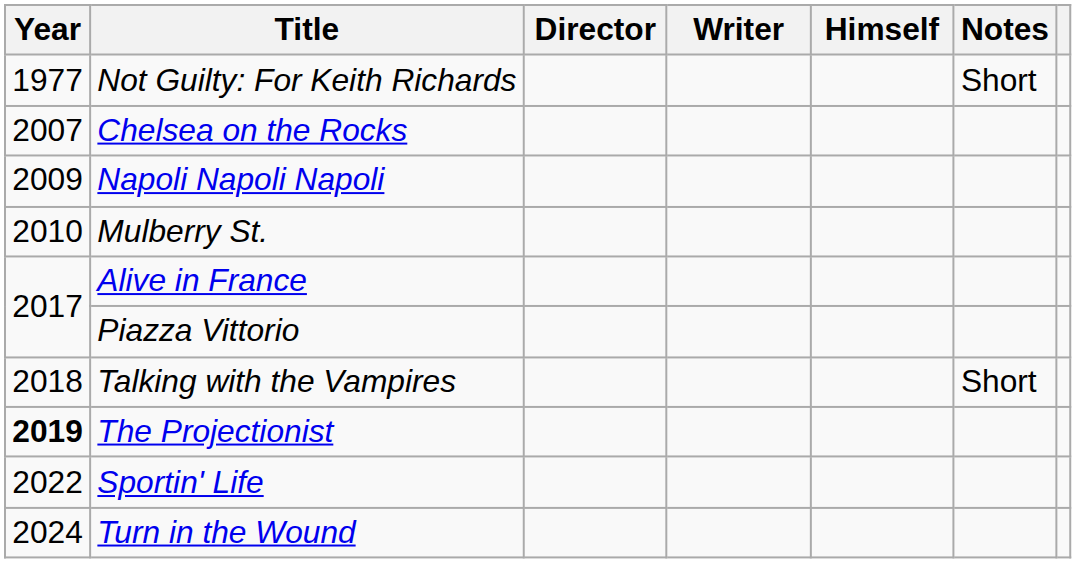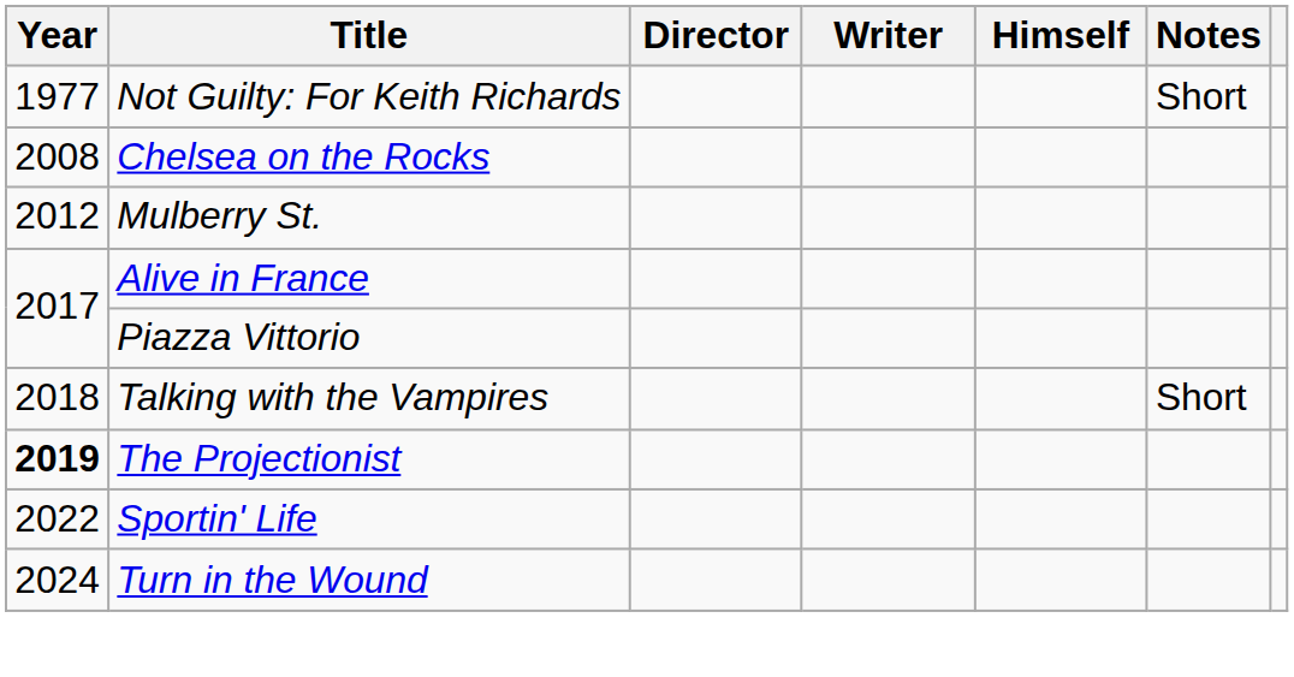 <table class="wikitable">
 <tr>
 <th>Year</th>
 <th>Title</th>
 <th width=65>Director</th>
 <th width=65>Writer</th>
 <th width=65>Himself</th>
 <th>Notes</th>
 <th></th>
 </tr>
 <tr>
 <td>1977</td>
 <td><em>Not Guilty: For Keith Richards</em></td>
 <td></td>
 <td></td>
 <td></td>
 <td>Short</td>
 <td></td>
 </tr>
 <tr>
-<td>2007</td>
+<td>2008</td>
 <td><em><a href='#'>Chelsea on the Rocks</a></em></td>
 <td></td>
 <td></td>
 <td></td>
 <td></td>
 <td></td>
 </tr>
 <tr>
-<td>2009</td>
-<td><em><a href='#'>Napoli Napoli Napoli</a></em></td>
-<td></td>
-<td></td>
-<td></td>
-<td></td>
-<td></td>
-</tr>
-<tr>
-<td>2010</td>
+<td>2012</td>
 <td><em>Mulberry St.</em></td>
 <td></td>
 <td></td>
 <td></td>
 <td></td>
 <td></td>
 </tr>
 <tr>
 <td rowspan="2">2017</td>
 <td><em><a href='#'>Alive in France</a></em></td>
 <td></td>
 <td></td>
 <td></td>
 <td></td>
 <td></td>
 </tr>
 <tr>
 <td><em>Piazza Vittorio</em></td>
 <td></td>
 <td></td>
 <td></td>
 <td></td>
 <td></td>
 </tr>
 <tr>
 <td>2018</td>
 <td><em>Talking with the Vampires</em></td>
 <td></td>
 <td></td>
 <td></td>
 <td>Short</td>
 <td></td>
 </tr>
 <tr>
 <td><strong>2019</strong></td>
 <td><em><a href='#'>The Projectionist</a></em></td>
 <td></td>
 <td></td>
 <td></td>
 <td></td>
 <td></td>
 </tr>
 <tr>
 <td>2022</td>
 <td><em><a href='#'>Sportin' Life</a></em></td>
 <td></td>
 <td></td>
 <td></td>
 <td></td>
 <td></td>
 </tr>
 <tr>
 <td>2024</td>
 <td><em><a href='#'>Turn in the Wound</a></em></td>
 <td></td>
 <td></td>
 <td></td>
 <td></td>
 <td></td>
 </tr>
 </table>
